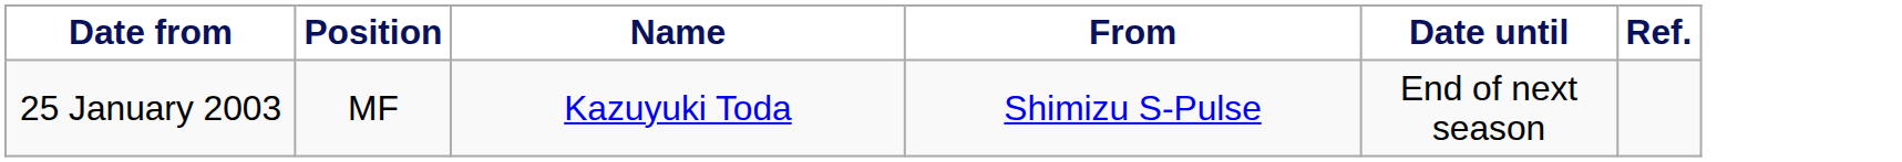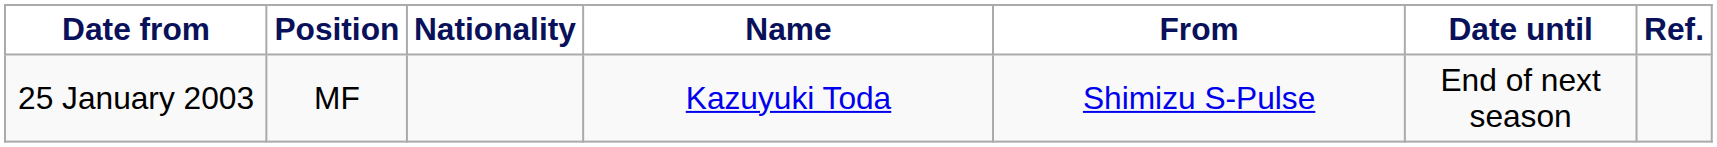 <table class="wikitable" style="text-align:center">
 <tr>
 <th style="background:#FFFFFF; color:#081159; width:125px;">Date from</th>
 <th style="background:#FFFFFF; color:#081159; width:50px;">Position</th>
+<th style="background:#FFFFFF; color:#081159; width:50px;">Nationality</th>
 <th style="background:#FFFFFF; color:#081159; width:200px;">Name</th>
 <th style="background:#FFFFFF; color:#081159; width:200px;">From</th>
 <th style="background:#FFFFFF; color:#081159; width:110px;">Date until</th>
 <th style="background:#FFFFFF; color:#081159; width:30px;">Ref.</th>
 </tr>
 <tr>
 <td>25 January 2003</td>
 <td>MF</td>
+<td></td>
 <td><a href='#'>Kazuyuki Toda</a></td>
 <td> <a href='#'>Shimizu S-Pulse</a></td>
 <td>End of next season</td>
 <td></td>
 </tr>
 </table>
